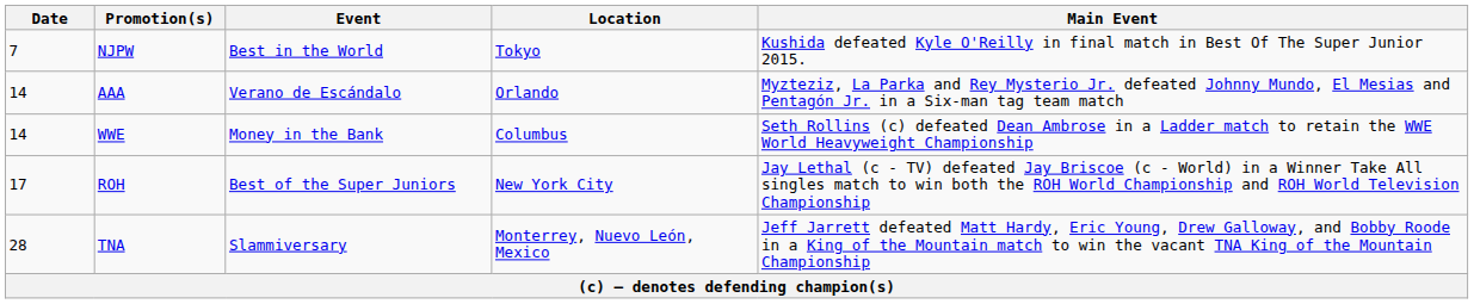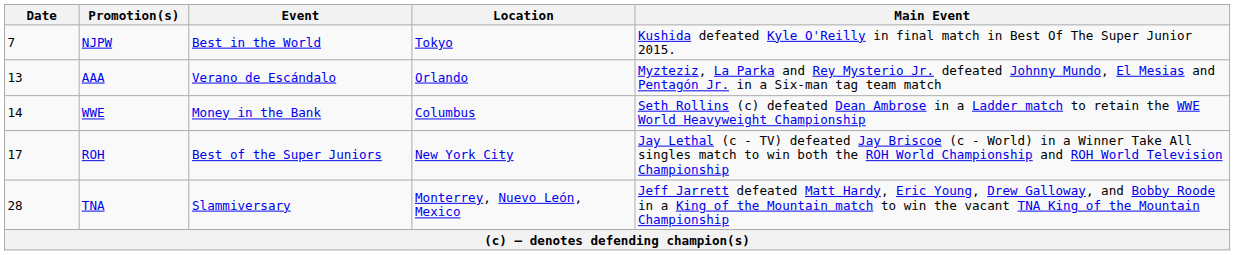 <table class="wikitable" style="width:100%;">
 <tr>
 <th width=5%>Date</th>
 <th width=5%>Promotion(s)</th>
 <th width=15%>Event</th>
 <th width=15%>Location</th>
 <th width=40%>Main Event</th>
 </tr>
 <tr>
 <td>7</td>
 <td><a href='#'>NJPW</a></td>
 <td><a href='#'>Best in the World</a></td>
 <td><a href='#'>Tokyo</a></td>
 <td><a href='#'>Kushida</a> defeated <a href='#'>Kyle O'Reilly</a> in final match in Best Of The Super Junior 2015.</td>
 </tr>
 <tr>
-<td>14</td>
+<td>13</td>
 <td><a href='#'>AAA</a></td>
 <td><a href='#'>Verano de Escándalo</a></td>
 <td><a href='#'>Orlando</a></td>
 <td><a href='#'>Myzteziz</a>, <a href='#'>La Parka</a> and <a href='#'>Rey Mysterio Jr.</a> defeated <a href='#'>Johnny Mundo</a>, <a href='#'>El Mesias</a> and <a href='#'>Pentagón Jr.</a> in a Six-man tag team match</td>
 </tr>
 <tr>
 <td>14</td>
 <td><a href='#'>WWE</a></td>
 <td><a href='#'>Money in the Bank</a></td>
 <td><a href='#'>Columbus</a></td>
 <td><a href='#'>Seth Rollins</a> (c) defeated <a href='#'>Dean Ambrose</a> in a <a href='#'>Ladder match</a> to retain the <a href='#'>WWE World Heavyweight Championship</a></td>
 </tr>
 <tr>
 <td>17</td>
 <td><a href='#'>ROH</a></td>
 <td><a href='#'>Best of the Super Juniors</a></td>
 <td><a href='#'>New York City</a></td>
 <td><a href='#'>Jay Lethal</a> (c - TV) defeated <a href='#'>Jay Briscoe</a> (c - World) in a Winner Take All singles match to win both the <a href='#'>ROH World Championship</a> and <a href='#'>ROH World Television Championship</a></td>
 </tr>
 <tr>
 <td>28</td>
 <td><a href='#'>TNA</a></td>
 <td><a href='#'>Slammiversary</a></td>
 <td><a href='#'>Monterrey</a>, <a href='#'>Nuevo León</a>, <a href='#'>Mexico</a></td>
 <td><a href='#'>Jeff Jarrett</a> defeated <a href='#'>Matt Hardy</a>, <a href='#'>Eric Young</a>, <a href='#'>Drew Galloway</a>, and <a href='#'>Bobby Roode</a> in a <a href='#'>King of the Mountain match</a> to win the vacant <a href='#'>TNA King of the Mountain Championship</a></td>
 </tr>
 <tr>
 <th colspan="6">(c) – denotes defending champion(s)</th>
 </tr>
 </table>
